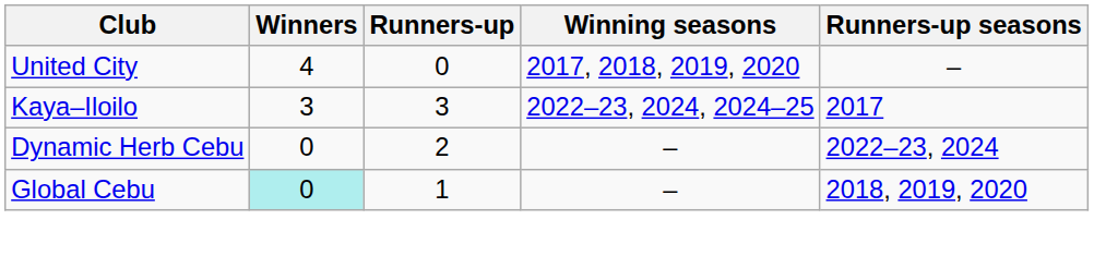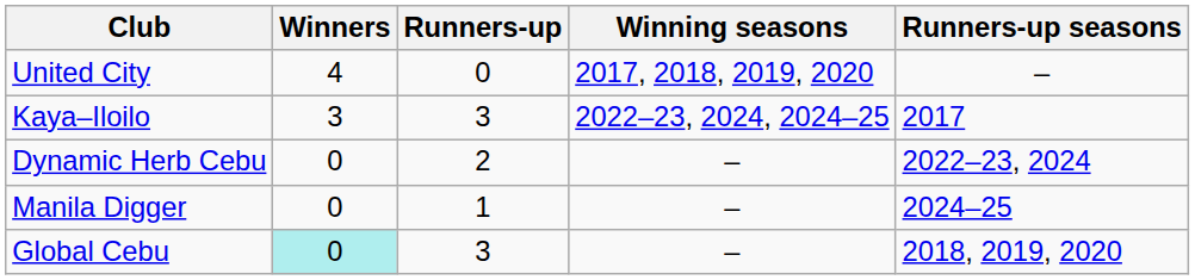 <table class="wikitable sortable">
 <tr>
 <th>Club</th>
 <th>Winners</th>
 <th>Runners-up</th>
 <th>Winning seasons</th>
 <th>Runners-up seasons</th>
 </tr>
 <tr>
 <td><a href='#'>United City</a></td>
 <td align=center>4</td>
 <td align=center>0</td>
 <td><a href='#'>2017</a>, <a href='#'>2018</a>, <a href='#'>2019</a>, <a href='#'>2020</a></td>
 <td align=center>–</td>
 </tr>
 <tr>
 <td><a href='#'>Kaya–Iloilo</a></td>
 <td align=center>3</td>
 <td align=center>3</td>
 <td><a href='#'>2022–23</a>, <a href='#'>2024</a>, <a href='#'>2024–25</a></td>
 <td><a href='#'>2017</a></td>
 </tr>
 <tr>
 <td><a href='#'>Dynamic Herb Cebu</a></td>
 <td align=center>0</td>
 <td align=center>2</td>
 <td align=center>–</td>
 <td><a href='#'>2022–23</a>, <a href='#'>2024</a></td>
 </tr>
 <tr>
+<td><a href='#'>Manila Digger</a></td>
+<td align=center>0</td>
+<td align=center>1</td>
+<td align=center>–</td>
+<td><a href='#'>2024–25</a></td>
+</tr>
+<tr>
 <td><a href='#'>Global Cebu</a></td>
 <td align=center style="background: paleturquoise;">0</td>
-<td align=center>1</td>
+<td align=center>3</td>
 <td align=center>–</td>
 <td><a href='#'>2018</a>, <a href='#'>2019</a>, <a href='#'>2020</a></td>
 </tr>
 </table>
